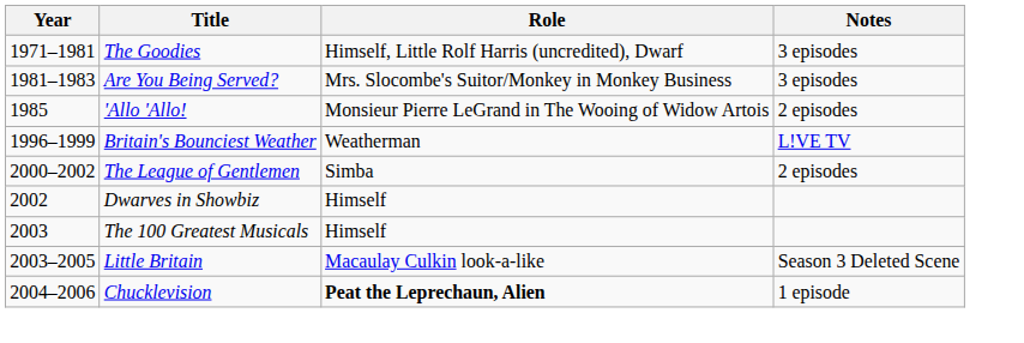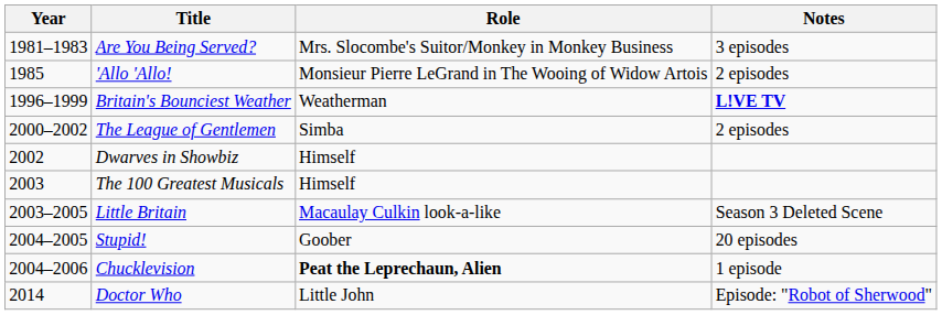 <table class="wikitable sortable">
 <tr>
 <th>Year</th>
 <th>Title</th>
 <th>Role</th>
 <th>Notes</th>
-</tr>
-<tr>
-<td>1971–1981</td>
-<td><em><a href='#'>The Goodies</a></em></td>
-<td>Himself, Little Rolf Harris (uncredited), Dwarf</td>
-<td>3 episodes</td>
 </tr>
 <tr>
 <td>1981–1983</td>
 <td><em><a href='#'>Are You Being Served?</a></em></td>
 <td>Mrs. Slocombe's Suitor/Monkey in Monkey Business</td>
 <td>3 episodes</td>
 </tr>
 <tr>
 <td>1985</td>
 <td><em><a href='#'>'Allo 'Allo!</a></em></td>
 <td>Monsieur Pierre LeGrand in The Wooing of Widow Artois</td>
 <td>2 episodes</td>
 </tr>
 <tr>
 <td>1996–1999</td>
 <td><em><a href='#'>Britain's Bounciest Weather</a></em></td>
 <td>Weatherman</td>
-<td><a href='#'>L!VE TV</a></td>
+<td><strong><a href='#'>L!VE TV</a></strong></td>
 </tr>
 <tr>
 <td>2000–2002</td>
 <td><em><a href='#'>The League of Gentlemen</a></em></td>
 <td>Simba</td>
 <td>2 episodes</td>
 </tr>
 <tr>
 <td>2002</td>
 <td><em>Dwarves in Showbiz</em></td>
 <td>Himself</td>
 <td></td>
 </tr>
 <tr>
 <td>2003</td>
 <td><em>The 100 Greatest Musicals</em></td>
 <td>Himself</td>
 <td></td>
 </tr>
 <tr>
 <td>2003–2005</td>
 <td><em><a href='#'>Little Britain</a></em></td>
 <td><a href='#'>Macaulay Culkin</a> look-a-like</td>
 <td>Season 3 Deleted Scene</td>
 </tr>
 <tr>
+<td>2004–2005</td>
+<td><em><a href='#'>Stupid!</a></em></td>
+<td>Goober</td>
+<td>20 episodes</td>
+</tr>
+<tr>
 <td>2004–2006</td>
 <td><em><a href='#'>Chucklevision</a></em></td>
 <td><strong>Peat the Leprechaun, Alien</strong></td>
 <td>1 episode</td>
 </tr>
+<tr>
+<td>2014</td>
+<td><em><a href='#'>Doctor Who</a></em></td>
+<td>Little John</td>
+<td>Episode: "<a href='#'>Robot of Sherwood</a>"</td>
+</tr>
 </table>
